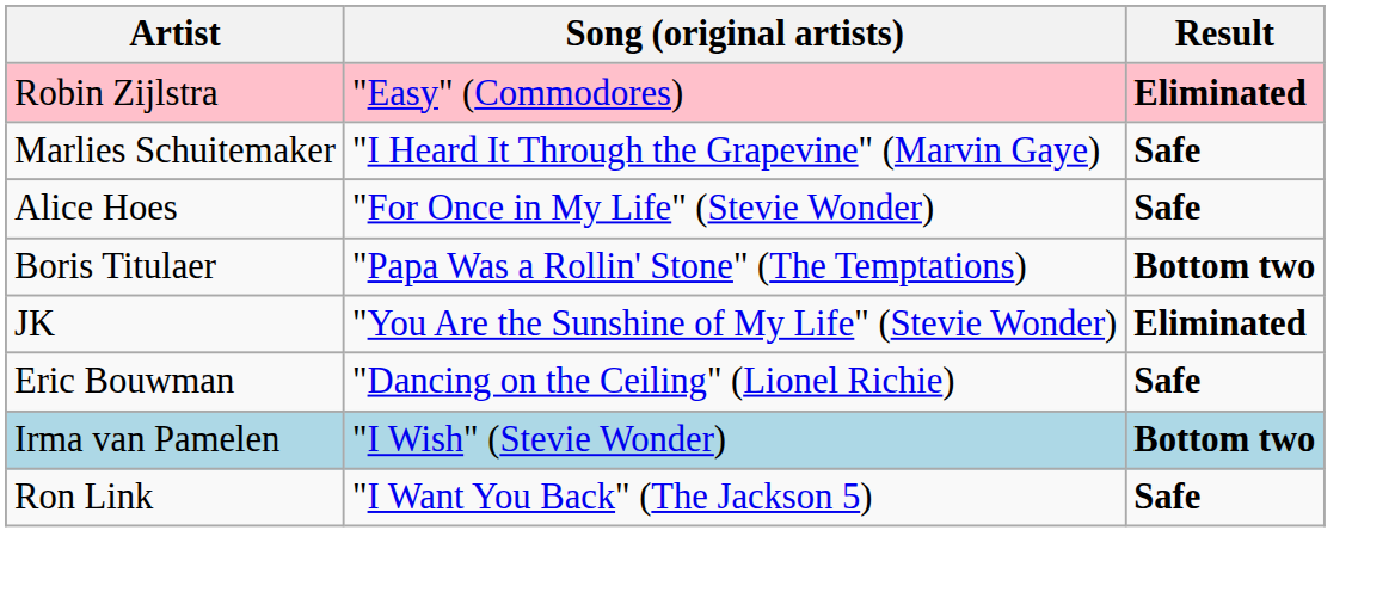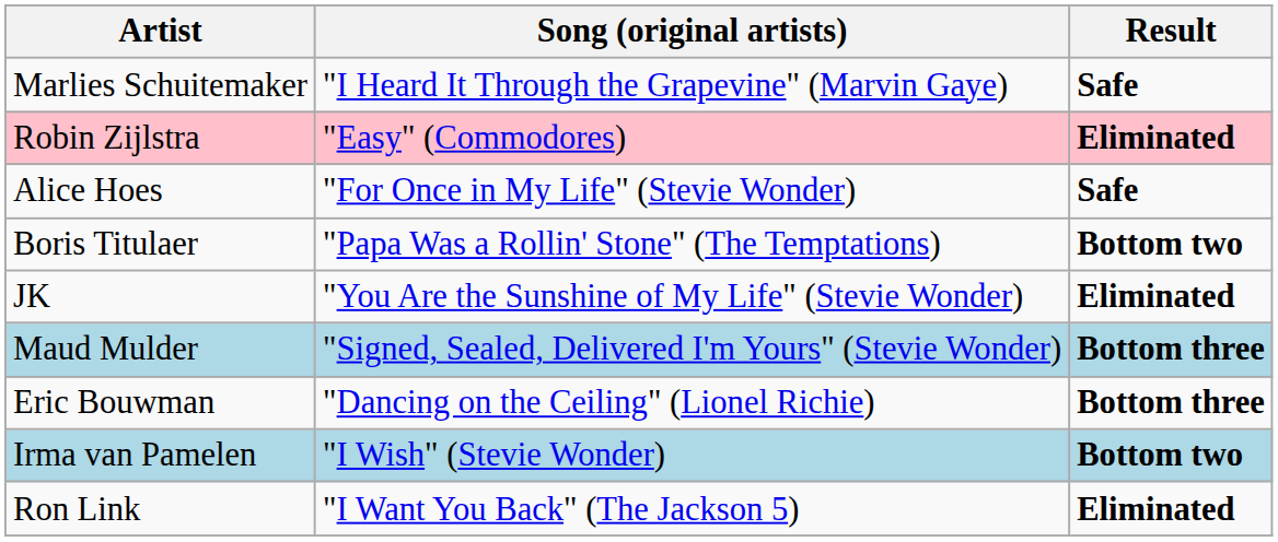 <table class=wikitable>
 <tr>
 <th>Artist</th>
 <th>Song (original artists)</th>
 <th>Result</th>
 </tr>
+<tr>
+<td>Marlies Schuitemaker</td>
+<td>"<a href='#'>I Heard It Through the Grapevine</a>" (<a href='#'>Marvin Gaye</a>)</td>
+<td><strong>Safe</strong></td>
+</tr>
 <tr style="background:pink;">
 <td>Robin Zijlstra</td>
 <td>"<a href='#'>Easy</a>" (<a href='#'>Commodores</a>)</td>
 <td><strong>Eliminated</strong></td>
-</tr>
-<tr>
-<td>Marlies Schuitemaker</td>
-<td>"<a href='#'>I Heard It Through the Grapevine</a>" (<a href='#'>Marvin Gaye</a>)</td>
-<td><strong>Safe</strong></td>
 </tr>
 <tr>
 <td>Alice Hoes</td>
 <td>"<a href='#'>For Once in My Life</a>" (<a href='#'>Stevie Wonder</a>)</td>
 <td><strong>Safe</strong></td>
 </tr>
 <tr>
 <td>Boris Titulaer</td>
 <td>"<a href='#'>Papa Was a Rollin' Stone</a>" (<a href='#'>The Temptations</a>)</td>
 <td><strong>Bottom two</strong></td>
 </tr>
 <tr>
 <td>JK</td>
 <td>"<a href='#'>You Are the Sunshine of My Life</a>" (<a href='#'>Stevie Wonder</a>)</td>
 <td><strong>Eliminated</strong></td>
 </tr>
+<tr style="background:lightblue;">
+<td>Maud Mulder</td>
+<td>"<a href='#'>Signed, Sealed, Delivered I'm Yours</a>" (<a href='#'>Stevie Wonder</a>)</td>
+<td><strong>Bottom three</strong></td>
+</tr>
 <tr>
 <td>Eric Bouwman</td>
 <td>"<a href='#'>Dancing on the Ceiling</a>" (<a href='#'>Lionel Richie</a>)</td>
-<td><strong>Safe</strong></td>
+<td><strong>Bottom three</strong></td>
 </tr>
 <tr style="background:lightblue;">
 <td>Irma van Pamelen</td>
 <td>"<a href='#'>I Wish</a>" (<a href='#'>Stevie Wonder</a>)</td>
 <td><strong>Bottom two</strong></td>
 </tr>
 <tr>
 <td>Ron Link</td>
 <td>"<a href='#'>I Want You Back</a>" (<a href='#'>The Jackson 5</a>)</td>
-<td><strong>Safe</strong></td>
+<td><strong>Eliminated</strong></td>
 </tr>
 </table>
